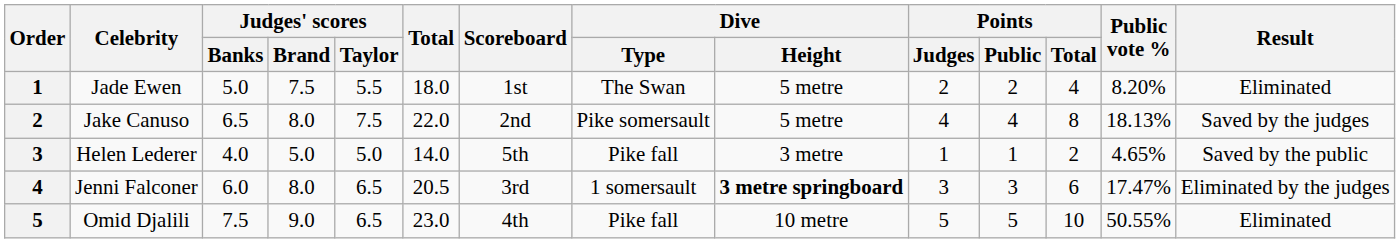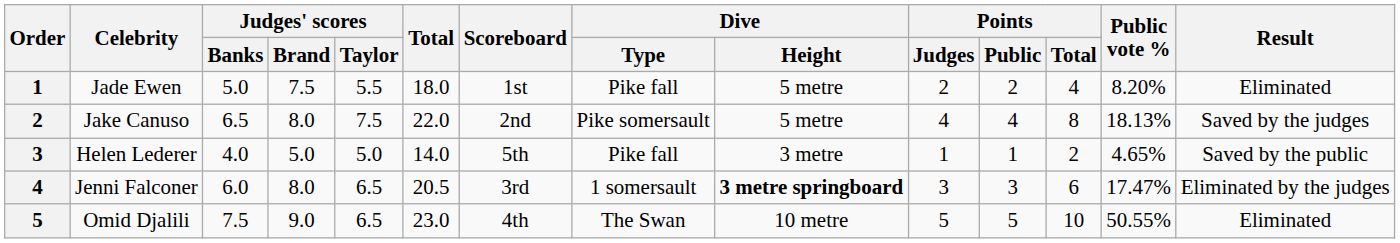 <table class="wikitable" style="margin= auto; text-align: center;">
 <tr>
 <th scope=row rowspan=2>Order</th>
 <th rowspan=2>Celebrity</th>
 <th colspan=3>Judges' scores</th>
 <th rowspan=2>Total</th>
 <th rowspan=2>Scoreboard</th>
 <th colspan=2>Dive</th>
 <th colspan=3>Points</th>
 <th rowspan=2>Public<br>vote %</th>
 <th rowspan=2>Result</th>
 </tr>
 <tr>
 <th>Banks</th>
 <th>Brand</th>
 <th>Taylor</th>
 <th>Type</th>
 <th>Height</th>
 <th>Judges</th>
 <th>Public</th>
 <th>Total</th>
 </tr>
 <tr>
 <th scope=row>1</th>
 <td>Jade Ewen</td>
 <td>5.0</td>
 <td>7.5</td>
 <td>5.5</td>
 <td>18.0</td>
 <td>1st</td>
-<td>The Swan</td>
+<td>Pike fall</td>
 <td>5 metre</td>
 <td>2</td>
 <td>2</td>
 <td>4</td>
 <td>8.20%</td>
 <td>Eliminated</td>
 </tr>
 <tr>
 <th scope=row>2</th>
 <td>Jake Canuso</td>
 <td>6.5</td>
 <td>8.0</td>
 <td>7.5</td>
 <td>22.0</td>
 <td>2nd</td>
 <td>Pike somersault</td>
 <td>5 metre</td>
 <td>4</td>
 <td>4</td>
 <td>8</td>
 <td>18.13%</td>
 <td>Saved by the judges</td>
 </tr>
 <tr>
 <th scope=row>3</th>
 <td>Helen Lederer</td>
 <td>4.0</td>
 <td>5.0</td>
 <td>5.0</td>
 <td>14.0</td>
 <td>5th</td>
 <td>Pike fall</td>
 <td>3 metre</td>
 <td>1</td>
 <td>1</td>
 <td>2</td>
 <td>4.65%</td>
 <td>Saved by the public</td>
 </tr>
 <tr>
 <th scope=row>4</th>
 <td>Jenni Falconer</td>
 <td>6.0</td>
 <td>8.0</td>
 <td>6.5</td>
 <td>20.5</td>
 <td>3rd</td>
 <td>1  somersault</td>
 <td><strong>3 metre springboard</strong></td>
 <td>3</td>
 <td>3</td>
 <td>6</td>
 <td>17.47%</td>
 <td>Eliminated by the judges</td>
 </tr>
 <tr>
 <th scope=row>5</th>
 <td>Omid Djalili</td>
 <td>7.5</td>
 <td>9.0</td>
 <td>6.5</td>
 <td>23.0</td>
 <td>4th</td>
-<td>Pike fall</td>
+<td>The Swan</td>
 <td>10 metre</td>
 <td>5</td>
 <td>5</td>
 <td>10</td>
 <td>50.55%</td>
 <td>Eliminated</td>
 </tr>
 </table>
